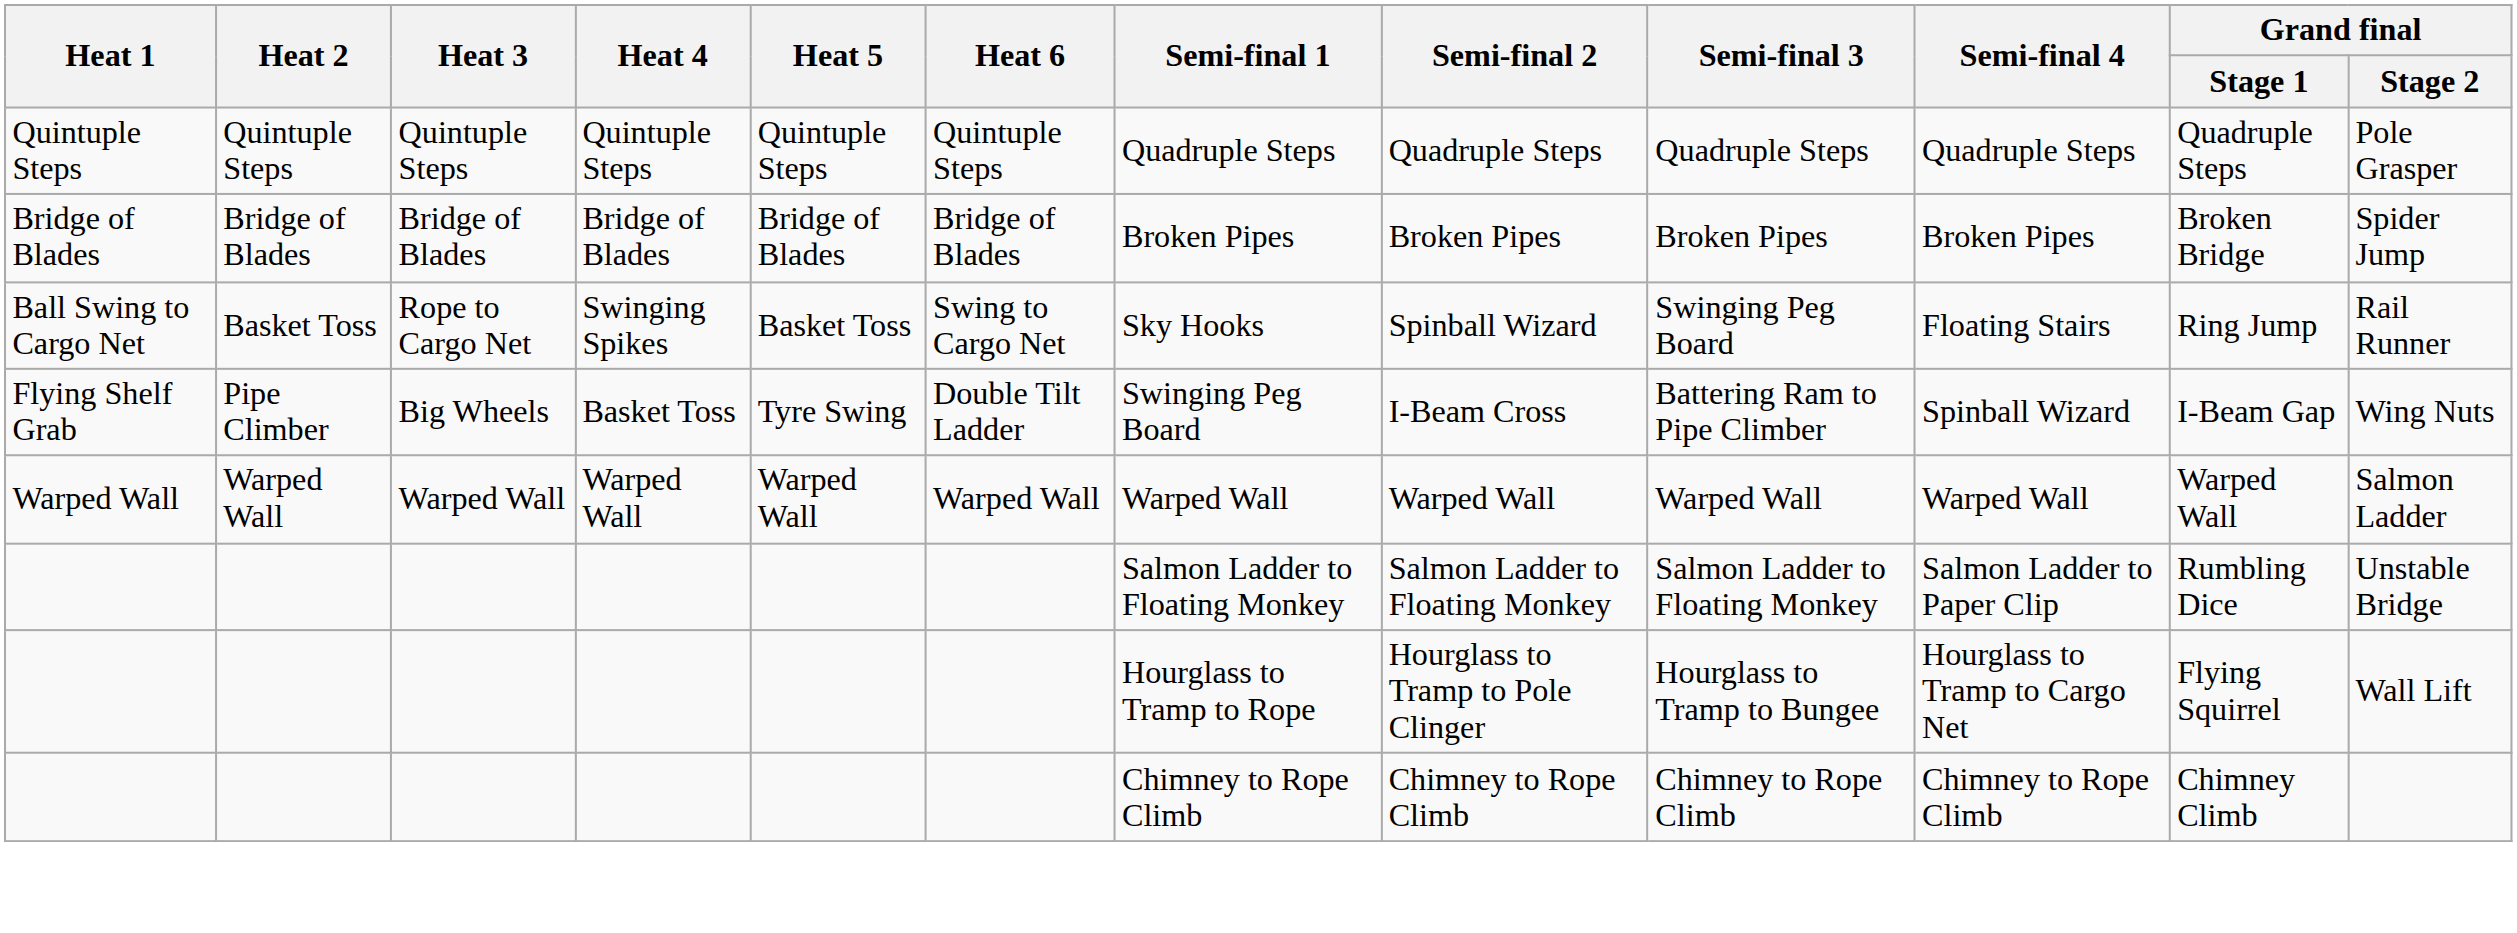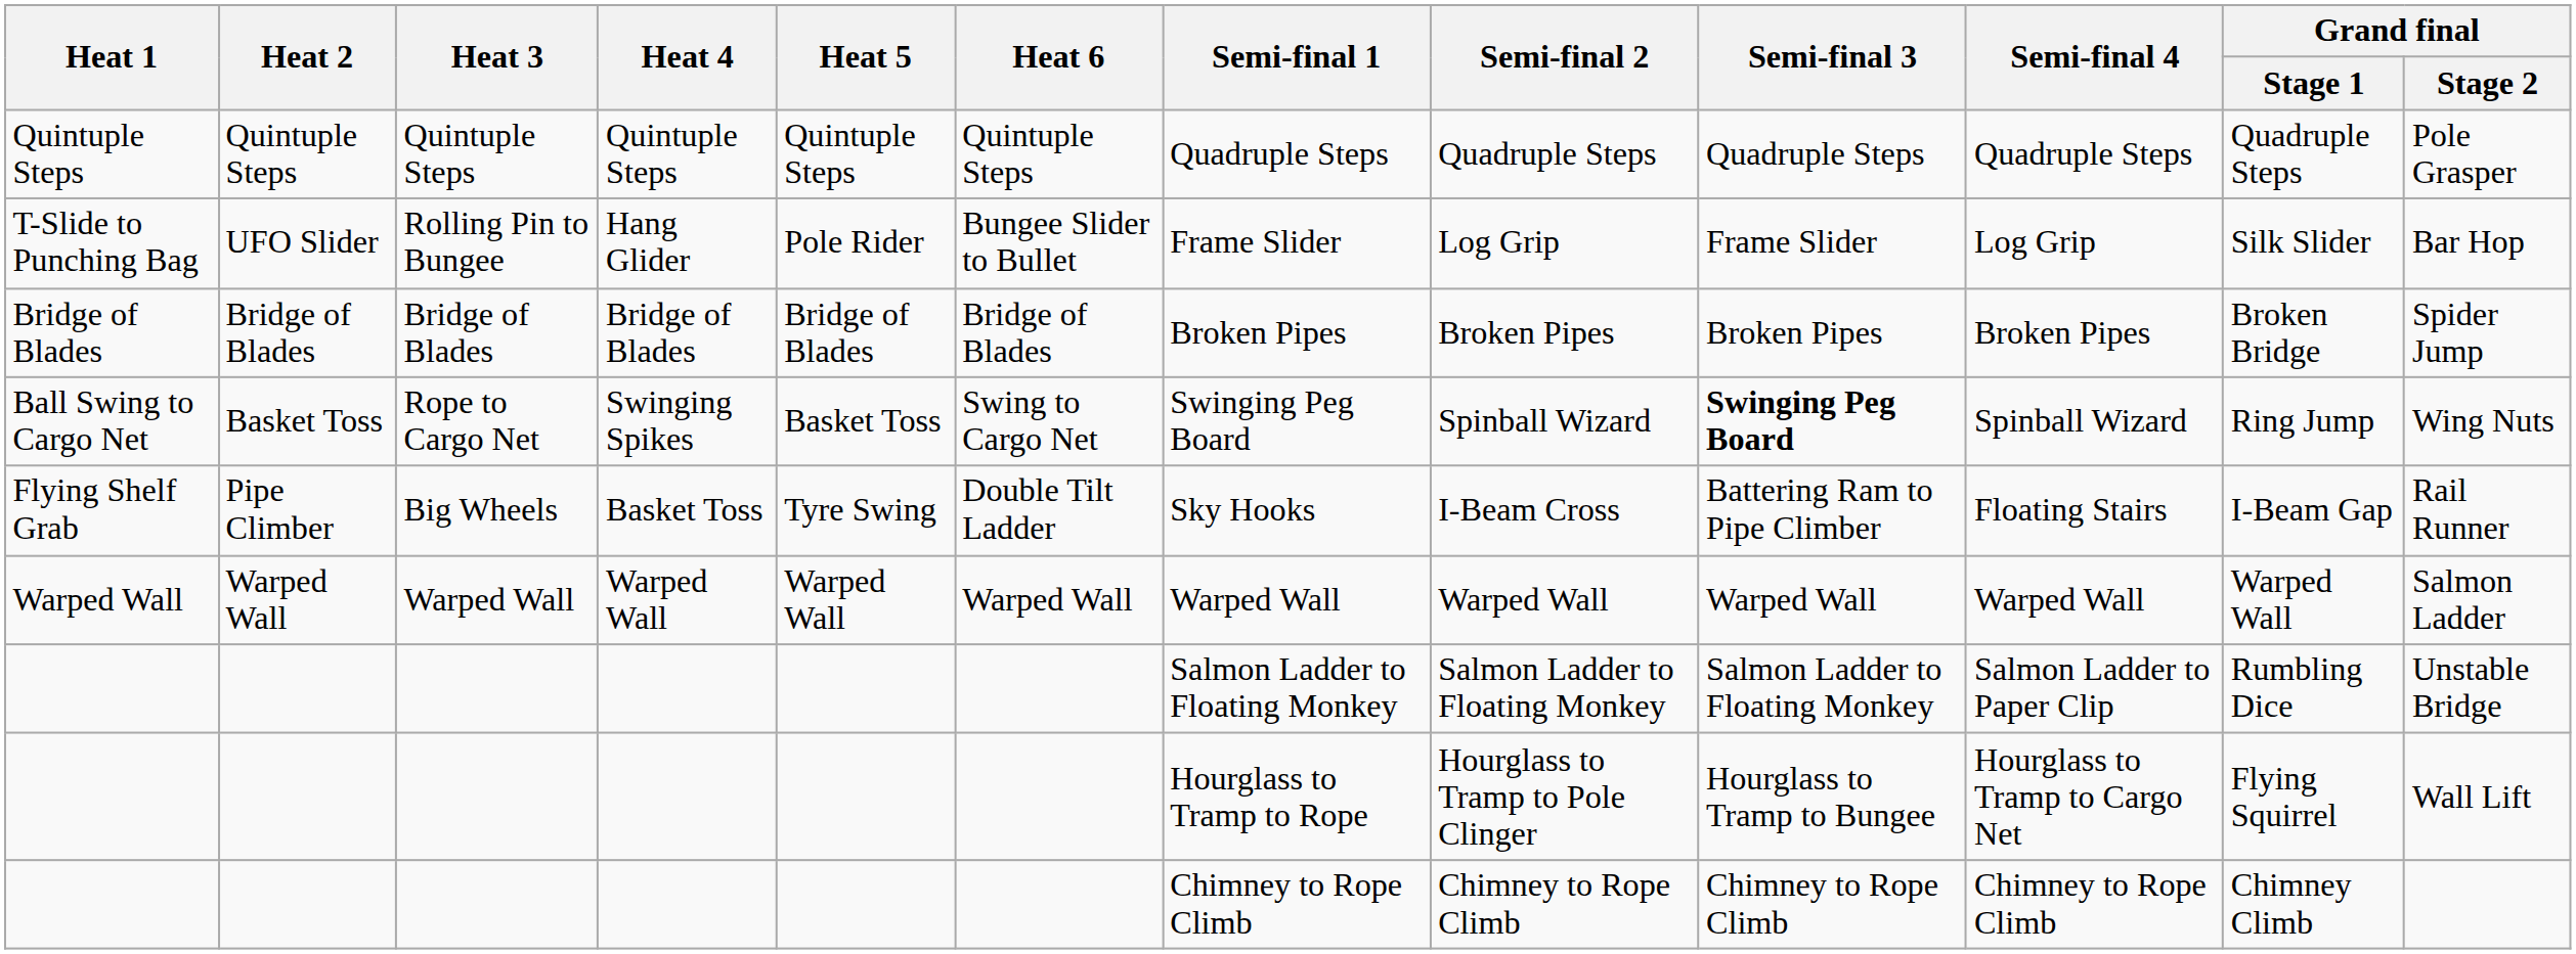 <table class="wikitable">
 <tr>
 <th rowspan=2>Heat 1</th>
 <th rowspan=2>Heat 2</th>
 <th rowspan=2>Heat 3</th>
 <th rowspan=2>Heat 4</th>
 <th rowspan=2>Heat 5</th>
 <th rowspan=2>Heat 6</th>
 <th rowspan=2>Semi-final 1</th>
 <th rowspan=2>Semi-final 2</th>
 <th rowspan=2>Semi-final 3</th>
 <th rowspan=2>Semi-final 4</th>
 <th Colspan=2>Grand final</th>
 </tr>
 <tr>
 <th>Stage 1</th>
 <th>Stage 2</th>
 </tr>
 <tr>
 <td>Quintuple Steps</td>
 <td>Quintuple Steps</td>
 <td>Quintuple Steps</td>
 <td>Quintuple Steps</td>
 <td>Quintuple Steps</td>
 <td>Quintuple Steps</td>
 <td>Quadruple Steps</td>
 <td>Quadruple Steps</td>
 <td>Quadruple Steps</td>
 <td>Quadruple Steps</td>
 <td>Quadruple Steps</td>
 <td>Pole Grasper</td>
 </tr>
 <tr>
+<td>T-Slide to Punching Bag</td>
+<td>UFO Slider</td>
+<td>Rolling Pin to Bungee</td>
+<td>Hang Glider</td>
+<td>Pole Rider</td>
+<td>Bungee Slider to Bullet</td>
+<td>Frame Slider</td>
+<td>Log Grip</td>
+<td>Frame Slider</td>
+<td>Log Grip</td>
+<td>Silk Slider</td>
+<td>Bar Hop</td>
+</tr>
+<tr>
 <td>Bridge of Blades</td>
 <td>Bridge of Blades</td>
 <td>Bridge of Blades</td>
 <td>Bridge of Blades</td>
 <td>Bridge of Blades</td>
 <td>Bridge of Blades</td>
 <td>Broken Pipes</td>
 <td>Broken Pipes</td>
 <td>Broken Pipes</td>
 <td>Broken Pipes</td>
 <td>Broken Bridge</td>
 <td>Spider Jump</td>
 </tr>
 <tr>
 <td>Ball Swing to Cargo Net</td>
 <td>Basket Toss</td>
 <td>Rope to Cargo Net</td>
 <td>Swinging Spikes</td>
 <td>Basket Toss</td>
 <td>Swing to Cargo Net</td>
-<td>Sky Hooks</td>
+<td>Swinging Peg Board</td>
 <td>Spinball Wizard</td>
-<td>Swinging Peg Board</td>
-<td>Floating Stairs</td>
+<td><strong>Swinging Peg Board</strong></td>
+<td>Spinball Wizard</td>
 <td>Ring Jump</td>
-<td>Rail Runner</td>
+<td>Wing Nuts</td>
 </tr>
 <tr>
 <td>Flying Shelf Grab</td>
 <td>Pipe Climber</td>
 <td>Big Wheels</td>
 <td>Basket Toss</td>
 <td>Tyre Swing</td>
 <td>Double Tilt Ladder</td>
-<td>Swinging Peg Board</td>
+<td>Sky Hooks</td>
 <td>I-Beam Cross</td>
 <td>Battering Ram to Pipe Climber</td>
-<td>Spinball Wizard</td>
+<td>Floating Stairs</td>
 <td>I-Beam Gap</td>
-<td>Wing Nuts</td>
+<td>Rail Runner</td>
 </tr>
 <tr>
 <td>Warped Wall</td>
 <td>Warped Wall</td>
 <td>Warped Wall</td>
 <td>Warped Wall</td>
 <td>Warped Wall</td>
 <td>Warped Wall</td>
 <td>Warped Wall</td>
 <td>Warped Wall</td>
 <td>Warped Wall</td>
 <td>Warped Wall</td>
 <td>Warped Wall</td>
 <td>Salmon Ladder</td>
 </tr>
 <tr>
 <td></td>
 <td></td>
 <td></td>
 <td></td>
 <td></td>
 <td></td>
 <td>Salmon Ladder to Floating Monkey</td>
 <td>Salmon Ladder to Floating Monkey</td>
 <td>Salmon Ladder to Floating Monkey</td>
 <td>Salmon Ladder to Paper Clip</td>
 <td>Rumbling Dice</td>
 <td>Unstable Bridge</td>
 </tr>
 <tr>
 <td></td>
 <td></td>
 <td></td>
 <td></td>
 <td></td>
 <td></td>
 <td>Hourglass to Tramp to Rope</td>
 <td>Hourglass to Tramp to Pole Clinger</td>
 <td>Hourglass to Tramp to Bungee</td>
 <td>Hourglass to Tramp to Cargo Net</td>
 <td>Flying Squirrel</td>
 <td>Wall Lift</td>
 </tr>
 <tr>
 <td></td>
 <td></td>
 <td></td>
 <td></td>
 <td></td>
 <td></td>
 <td>Chimney to Rope Climb</td>
 <td>Chimney to Rope Climb</td>
 <td>Chimney to Rope Climb</td>
 <td>Chimney to Rope Climb</td>
 <td>Chimney Climb</td>
 </tr>
 </table>
